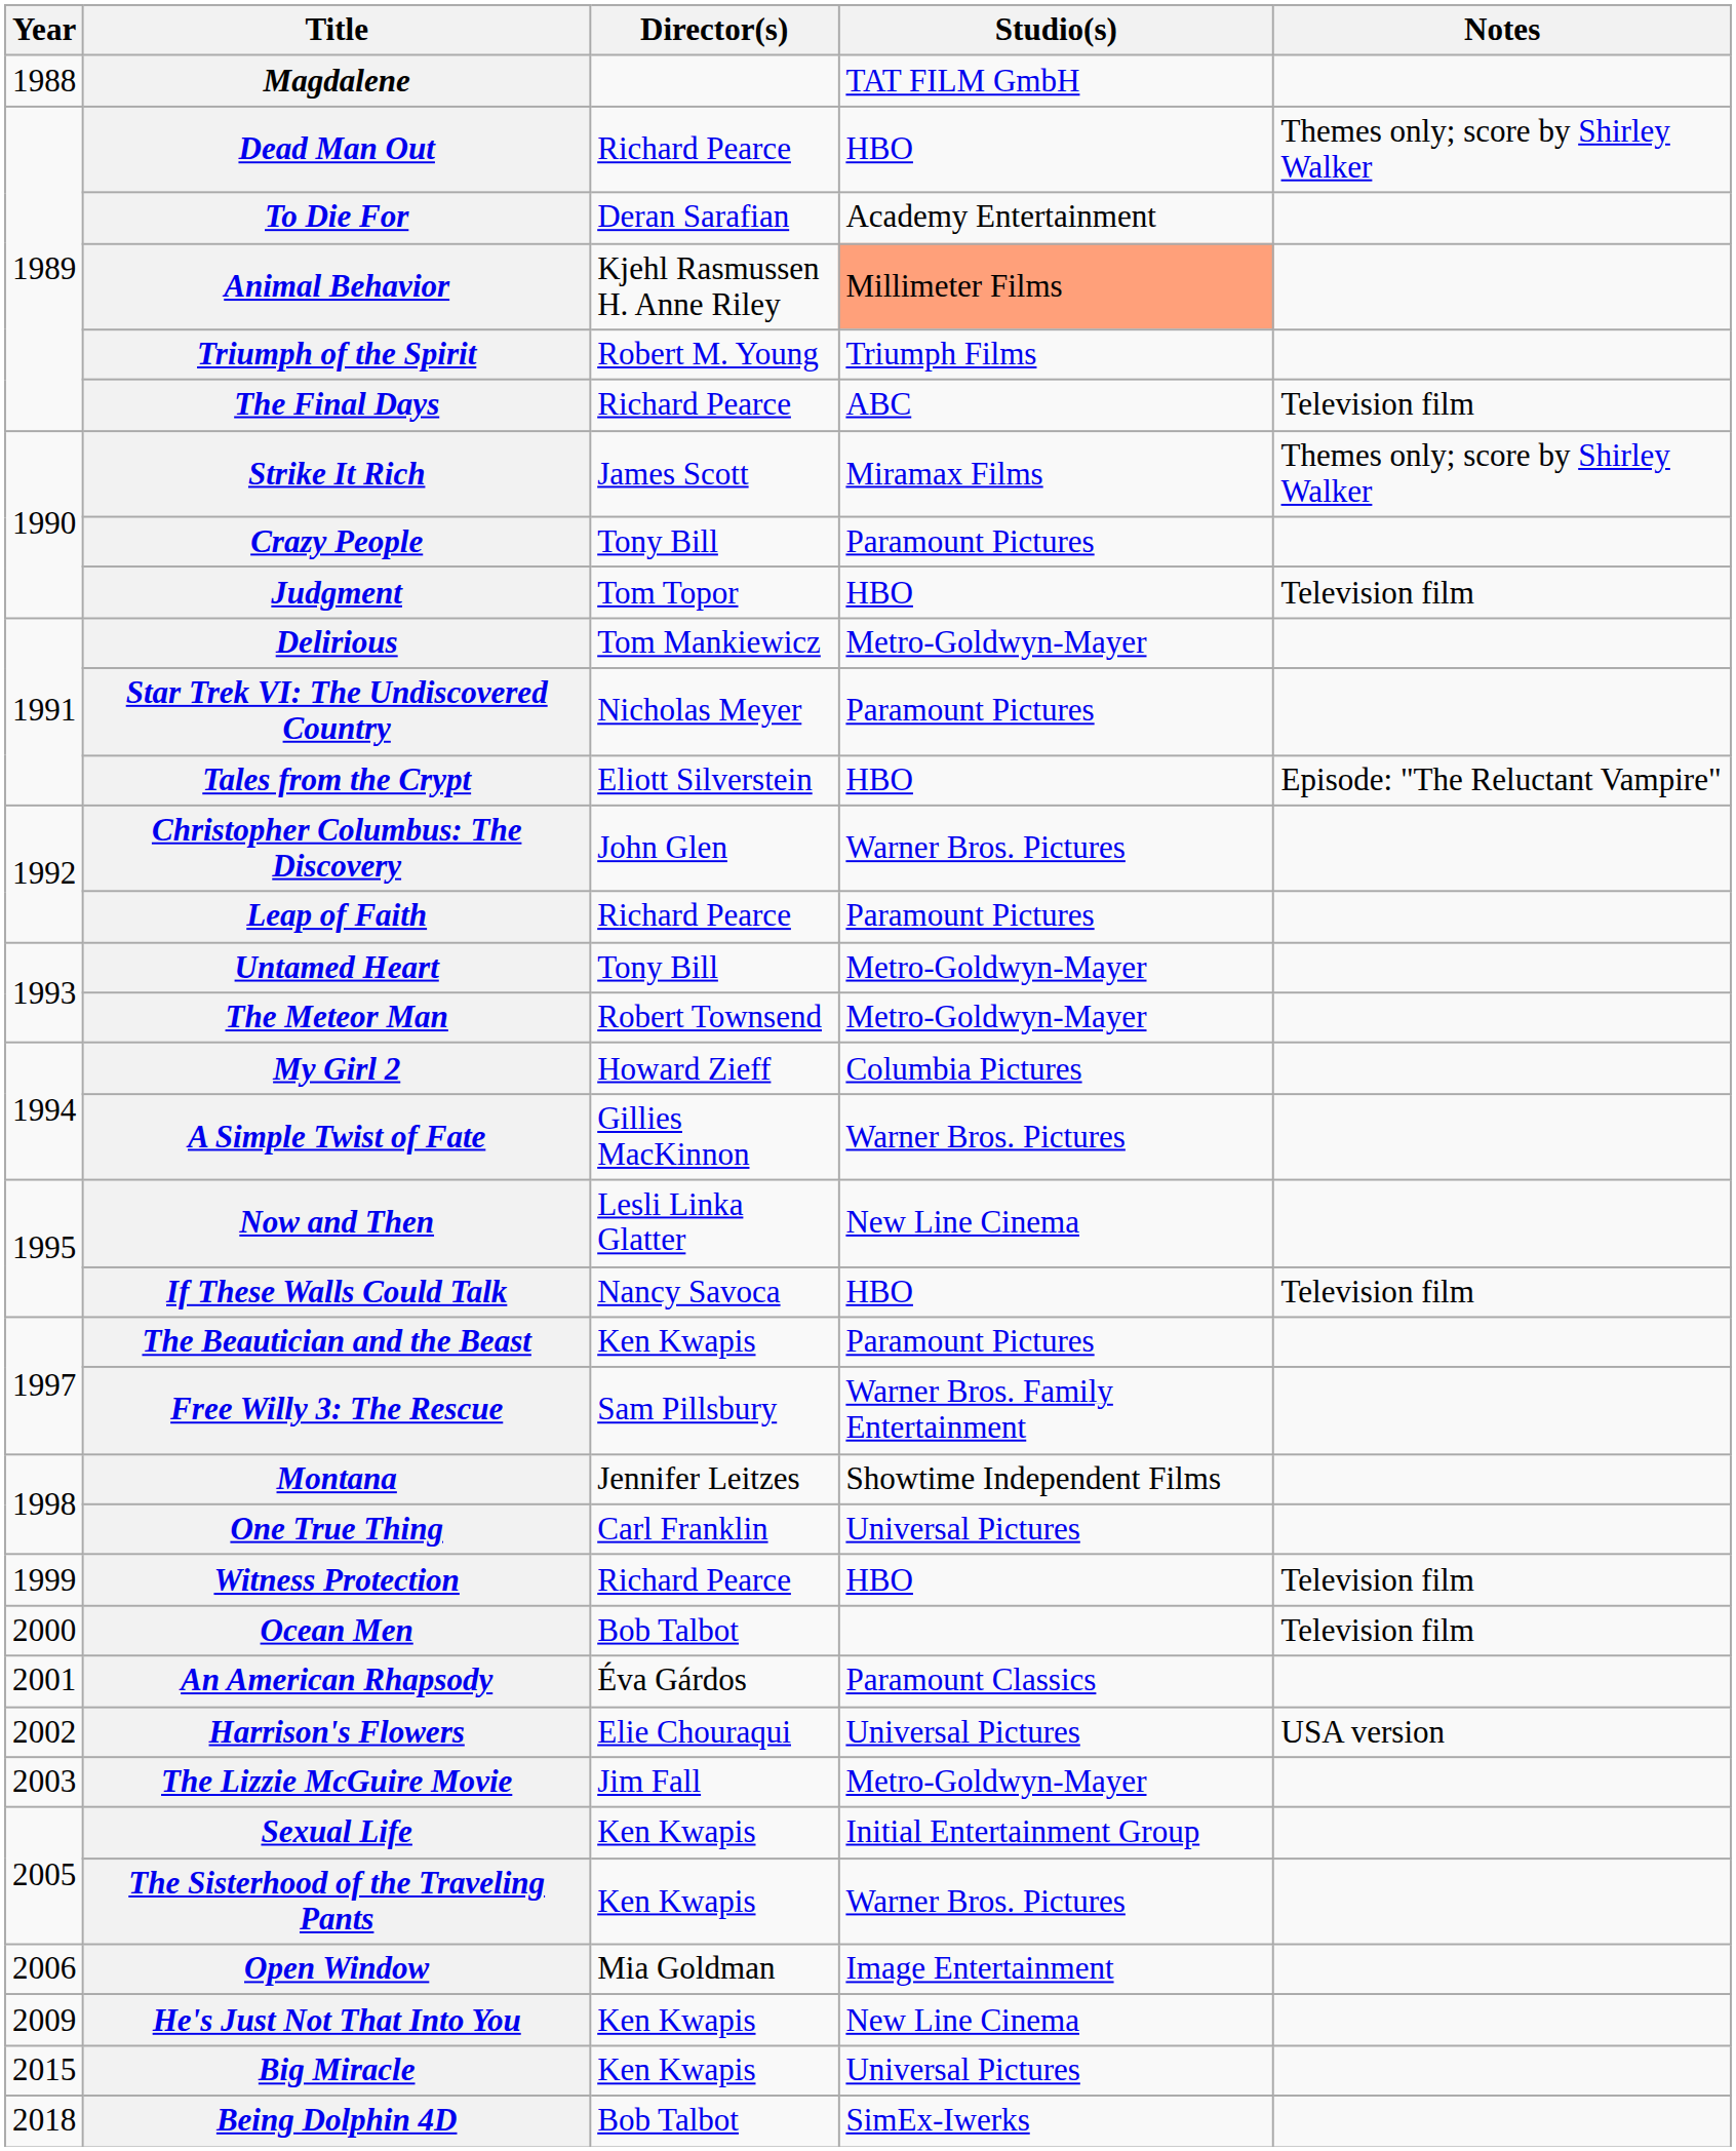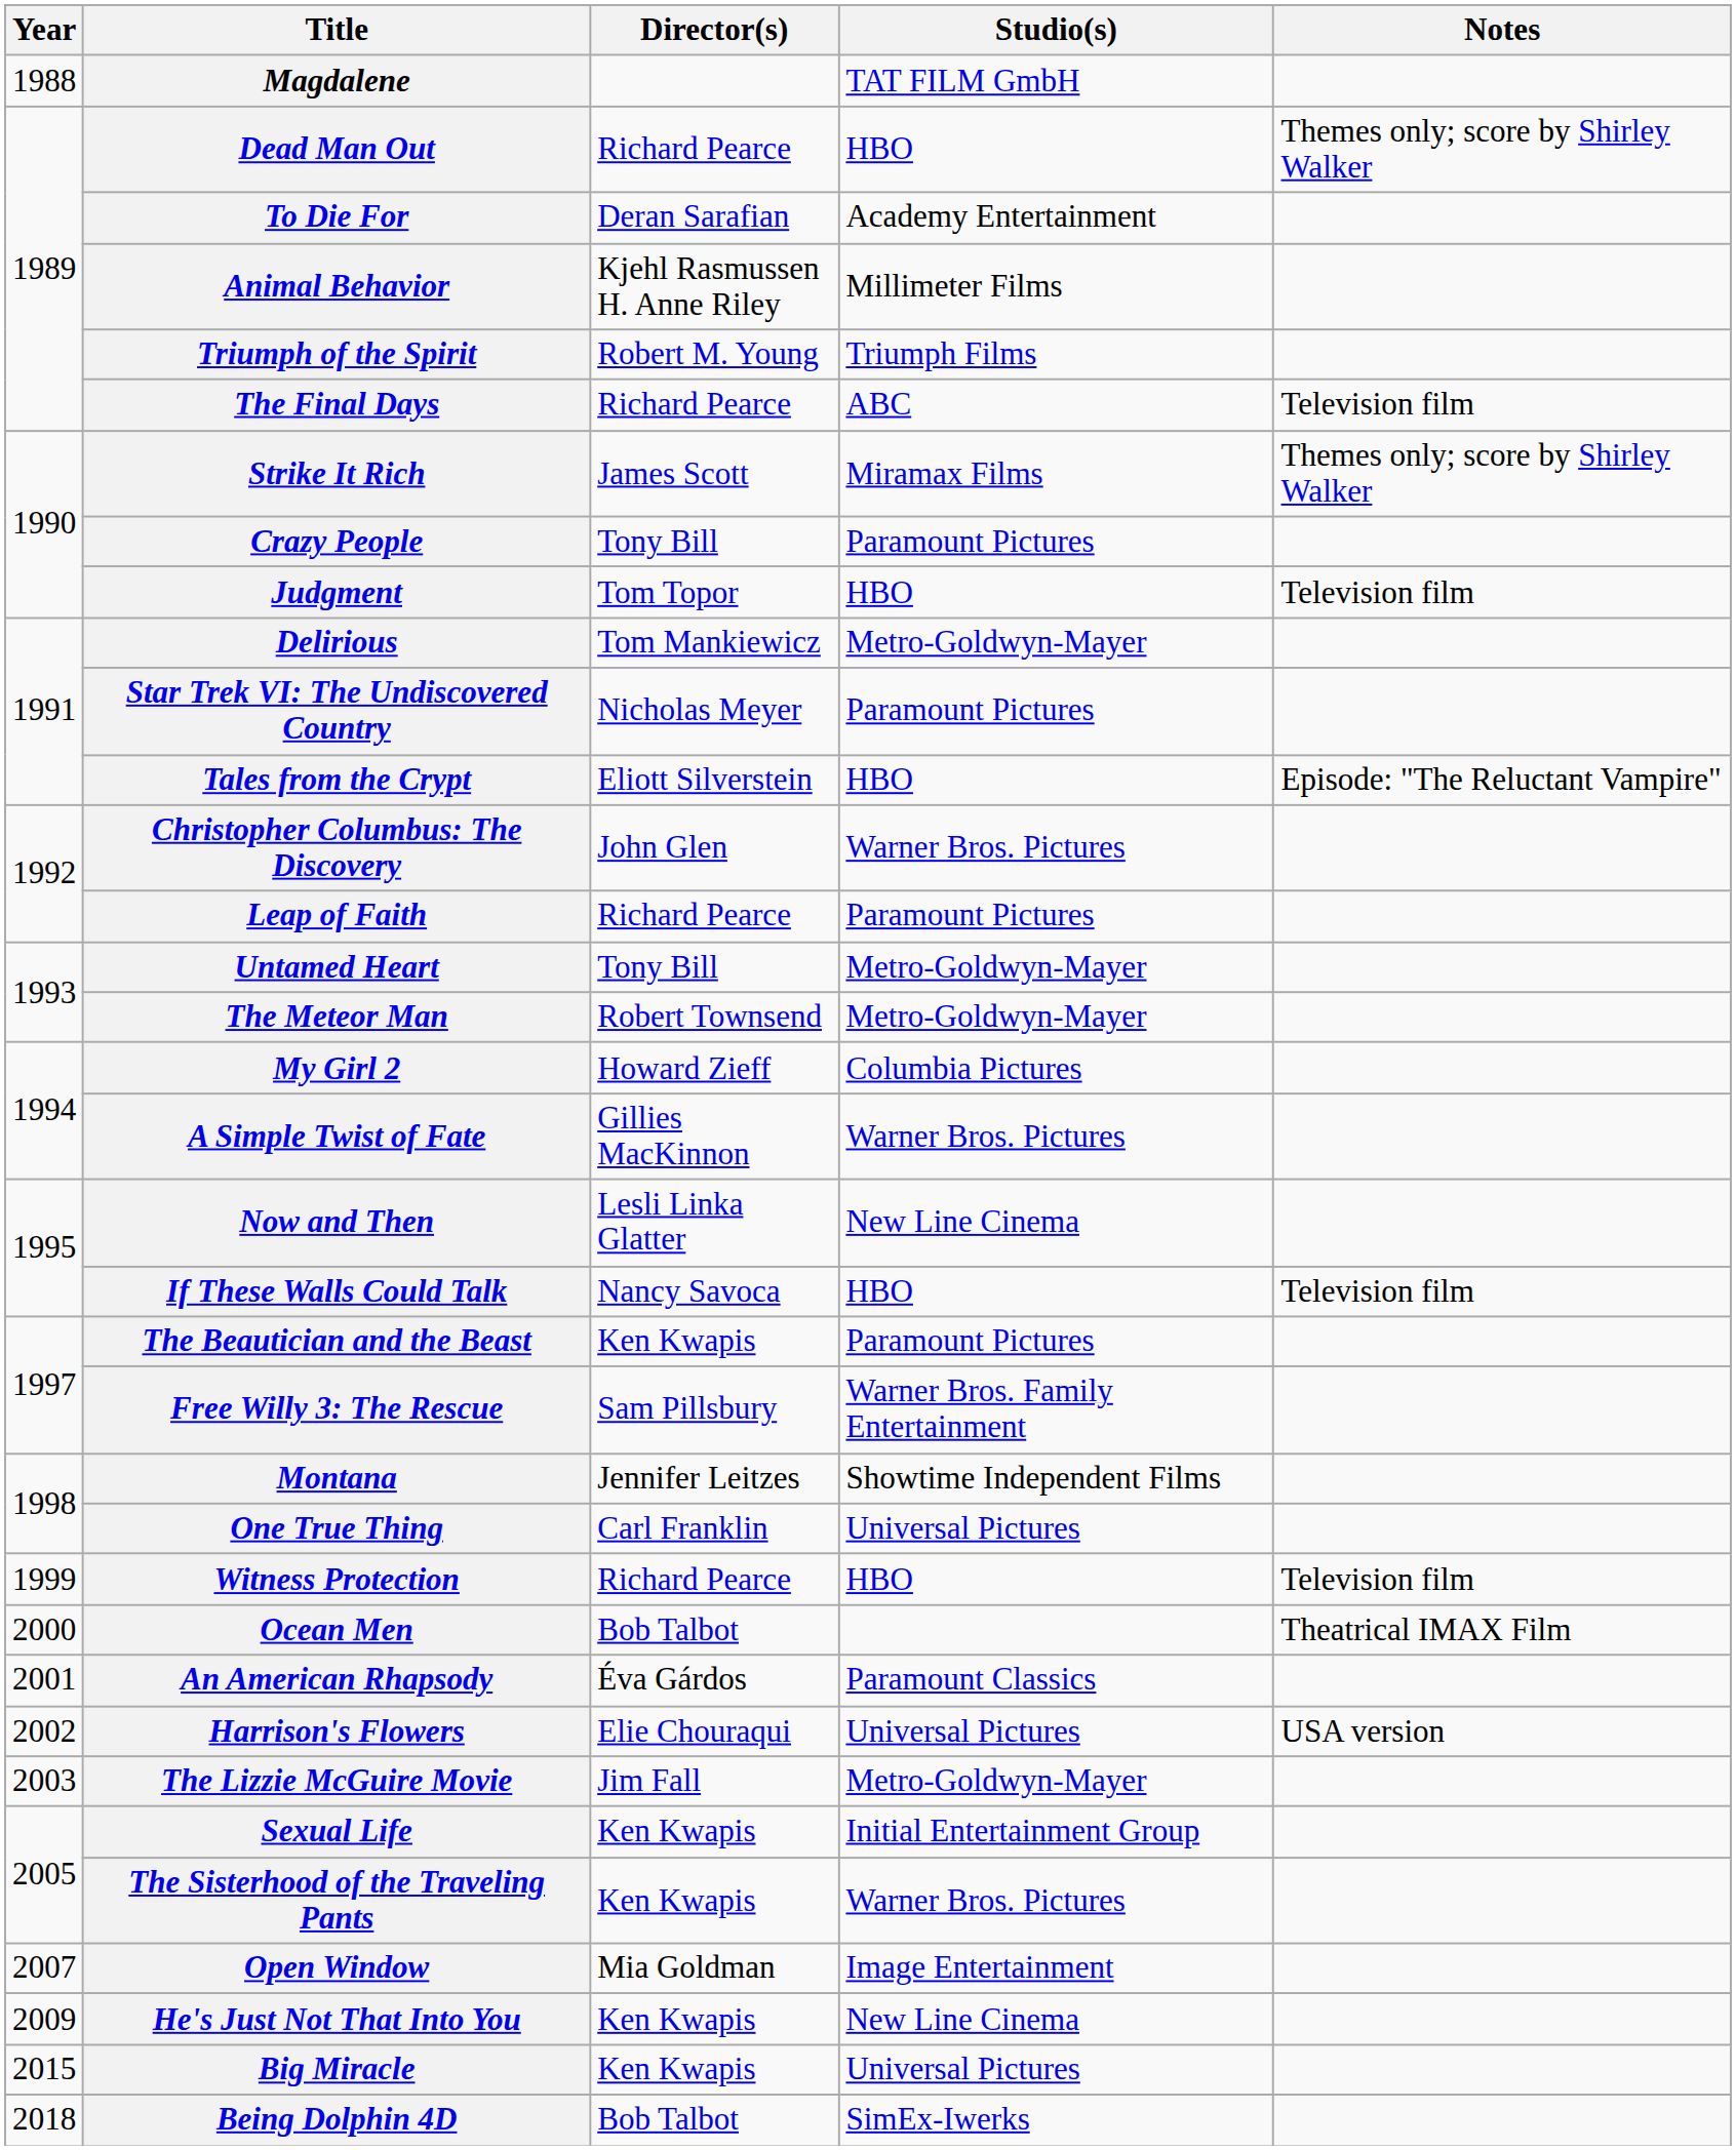 <table class="wikitable sortable">
 <tr>
 <th>Year</th>
 <th>Title</th>
 <th>Director(s)</th>
 <th>Studio(s)</th>
 <th>Notes</th>
 </tr>
 <tr>
 <td>1988</td>
 <th><em>Magdalene</em></th>
 <td></td>
 <td><a href='#'>TAT FILM GmbH</a></td>
 <td></td>
 </tr>
 <tr>
 <td rowspan="5">1989</td>
 <th><em><a href='#'>Dead Man Out</a></em></th>
 <td><a href='#'>Richard Pearce</a></td>
 <td><a href='#'>HBO</a></td>
 <td>Themes only; score by <a href='#'>Shirley Walker</a></td>
 </tr>
 <tr>
 <th><em><a href='#'>To Die For</a></em></th>
 <td><a href='#'>Deran Sarafian</a></td>
 <td>Academy Entertainment</td>
 <td></td>
 </tr>
 <tr>
 <th><em><a href='#'>Animal Behavior</a></em></th>
 <td>Kjehl Rasmussen<br>H. Anne Riley</td>
-<td style="background: lightsalmon;">Millimeter Films</td>
+<td>Millimeter Films</td>
 <td></td>
 </tr>
 <tr>
 <th><em><a href='#'>Triumph of the Spirit</a></em></th>
 <td><a href='#'>Robert M. Young</a></td>
 <td><a href='#'>Triumph Films</a></td>
 <td></td>
 </tr>
 <tr>
 <th><em><a href='#'>The Final Days</a></em></th>
 <td><a href='#'>Richard Pearce</a></td>
 <td><a href='#'>ABC</a></td>
 <td>Television film</td>
 </tr>
 <tr>
 <td rowspan="3">1990</td>
 <th><em><a href='#'>Strike It Rich</a></em></th>
 <td><a href='#'>James Scott</a></td>
 <td><a href='#'>Miramax Films</a></td>
 <td>Themes only; score by <a href='#'>Shirley Walker</a></td>
 </tr>
 <tr>
 <th><em><a href='#'>Crazy People</a></em></th>
 <td><a href='#'>Tony Bill</a></td>
 <td><a href='#'>Paramount Pictures</a></td>
 <td></td>
 </tr>
 <tr>
 <th><em><a href='#'>Judgment</a></em></th>
 <td><a href='#'>Tom Topor</a></td>
 <td><a href='#'>HBO</a></td>
 <td>Television film</td>
 </tr>
 <tr>
 <td rowspan="3">1991</td>
 <th><em><a href='#'>Delirious</a></em></th>
 <td><a href='#'>Tom Mankiewicz</a></td>
 <td><a href='#'>Metro-Goldwyn-Mayer</a></td>
 <td></td>
 </tr>
 <tr>
 <th><em><a href='#'>Star Trek VI: The Undiscovered Country</a></em></th>
 <td><a href='#'>Nicholas Meyer</a></td>
 <td><a href='#'>Paramount Pictures</a></td>
 <td></td>
 </tr>
 <tr>
 <th><em><a href='#'>Tales from the Crypt</a></em></th>
 <td><a href='#'>Eliott Silverstein</a></td>
 <td><a href='#'>HBO</a></td>
 <td>Episode: "The Reluctant Vampire"</td>
 </tr>
 <tr>
 <td rowspan="2">1992</td>
 <th><em><a href='#'>Christopher Columbus: The Discovery</a></em></th>
 <td><a href='#'>John Glen</a></td>
 <td><a href='#'>Warner Bros. Pictures</a></td>
 <td></td>
 </tr>
 <tr>
 <th><em><a href='#'>Leap of Faith</a></em></th>
 <td><a href='#'>Richard Pearce</a></td>
 <td><a href='#'>Paramount Pictures</a></td>
 <td></td>
 </tr>
 <tr>
 <td rowspan="2">1993</td>
 <th><em><a href='#'>Untamed Heart</a></em></th>
 <td><a href='#'>Tony Bill</a></td>
 <td><a href='#'>Metro-Goldwyn-Mayer</a></td>
 <td></td>
 </tr>
 <tr>
 <th><em><a href='#'>The Meteor Man</a></em></th>
 <td><a href='#'>Robert Townsend</a></td>
 <td><a href='#'>Metro-Goldwyn-Mayer</a></td>
 <td></td>
 </tr>
 <tr>
 <td rowspan="2">1994</td>
 <th><em><a href='#'>My Girl 2</a></em></th>
 <td><a href='#'>Howard Zieff</a></td>
 <td><a href='#'>Columbia Pictures</a></td>
 <td></td>
 </tr>
 <tr>
 <th><em><a href='#'>A Simple Twist of Fate</a></em></th>
 <td><a href='#'>Gillies MacKinnon</a></td>
 <td><a href='#'>Warner Bros. Pictures</a></td>
 <td></td>
 </tr>
 <tr>
 <td rowspan="2">1995</td>
 <th><em><a href='#'>Now and Then</a></em></th>
 <td><a href='#'>Lesli Linka Glatter</a></td>
 <td><a href='#'>New Line Cinema</a></td>
 <td></td>
 </tr>
 <tr>
 <th><em><a href='#'>If These Walls Could Talk</a></em></th>
 <td><a href='#'>Nancy Savoca</a></td>
 <td><a href='#'>HBO</a></td>
 <td>Television film</td>
 </tr>
 <tr>
 <td rowspan="2">1997</td>
 <th><em><a href='#'>The Beautician and the Beast</a></em></th>
 <td><a href='#'>Ken Kwapis</a></td>
 <td><a href='#'>Paramount Pictures</a></td>
 <td></td>
 </tr>
 <tr>
 <th><em><a href='#'>Free Willy 3: The Rescue</a></em></th>
 <td><a href='#'>Sam Pillsbury</a></td>
 <td><a href='#'>Warner Bros. Family Entertainment</a></td>
 <td></td>
 </tr>
 <tr>
 <td rowspan="2">1998</td>
 <th><em><a href='#'>Montana</a></em></th>
 <td>Jennifer Leitzes</td>
 <td>Showtime Independent Films</td>
 <td></td>
 </tr>
 <tr>
 <th><em><a href='#'>One True Thing</a></em></th>
 <td><a href='#'>Carl Franklin</a></td>
 <td><a href='#'>Universal Pictures</a></td>
 <td></td>
 </tr>
 <tr>
 <td>1999</td>
 <th><em><a href='#'>Witness Protection</a></em></th>
 <td><a href='#'>Richard Pearce</a></td>
 <td><a href='#'>HBO</a></td>
 <td>Television film</td>
 </tr>
 <tr>
 <td>2000</td>
 <th><em><a href='#'>Ocean Men</a></em></th>
 <td><a href='#'>Bob Talbot</a></td>
 <td></td>
-<td>Television film</td>
+<td>Theatrical IMAX Film</td>
 </tr>
 <tr>
 <td>2001</td>
 <th><em><a href='#'>An American Rhapsody</a></em></th>
 <td>Éva Gárdos</td>
 <td><a href='#'>Paramount Classics</a></td>
 <td></td>
 </tr>
 <tr>
 <td>2002</td>
 <th><em><a href='#'>Harrison's Flowers</a></em></th>
 <td><a href='#'>Elie Chouraqui</a></td>
 <td><a href='#'>Universal Pictures</a></td>
 <td>USA version</td>
 </tr>
 <tr>
 <td>2003</td>
 <th><em><a href='#'>The Lizzie McGuire Movie</a></em></th>
 <td><a href='#'>Jim Fall</a></td>
 <td><a href='#'>Metro-Goldwyn-Mayer</a></td>
 <td></td>
 </tr>
 <tr>
 <td rowspan="2">2005</td>
 <th><em><a href='#'>Sexual Life</a></em></th>
 <td><a href='#'>Ken Kwapis</a></td>
 <td><a href='#'>Initial Entertainment Group</a></td>
 <td></td>
 </tr>
 <tr>
 <th><em><a href='#'>The Sisterhood of the Traveling Pants</a></em></th>
 <td><a href='#'>Ken Kwapis</a></td>
 <td><a href='#'>Warner Bros. Pictures</a></td>
 <td></td>
 </tr>
 <tr>
-<td>2006</td>
+<td>2007</td>
 <th><em><a href='#'>Open Window</a></em></th>
 <td>Mia Goldman</td>
 <td><a href='#'>Image Entertainment</a></td>
 <td></td>
 </tr>
 <tr>
 <td>2009</td>
 <th><em><a href='#'>He's Just Not That Into You</a></em></th>
 <td><a href='#'>Ken Kwapis</a></td>
 <td><a href='#'>New Line Cinema</a></td>
 <td></td>
 </tr>
 <tr>
 <td>2015</td>
 <th><em><a href='#'>Big Miracle</a></em></th>
 <td><a href='#'>Ken Kwapis</a></td>
 <td><a href='#'>Universal Pictures</a></td>
 <td></td>
 </tr>
 <tr>
 <td>2018</td>
 <th><em><a href='#'>Being Dolphin 4D</a></em></th>
 <td><a href='#'>Bob Talbot</a></td>
 <td><a href='#'>SimEx-Iwerks</a></td>
 <td></td>
 </tr>
 </table>
